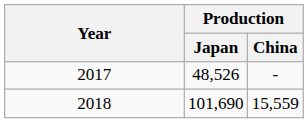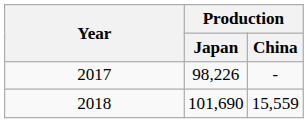 <table class="wikitable" style="font-size:90%; text-align:center">
 <tr>
 <th rowspan="2" style="width:10em">Year</th>
 <th colspan="2">Production</th>
 </tr>
 <tr>
 <th>Japan</th>
 <th>China</th>
 </tr>
 <tr>
 <td>2017</td>
-<td>48,526</td>
+<td>98,226</td>
 <td>-</td>
 </tr>
 <tr>
 <td>2018</td>
 <td>101,690</td>
 <td>15,559</td>
 </tr>
 </table>
